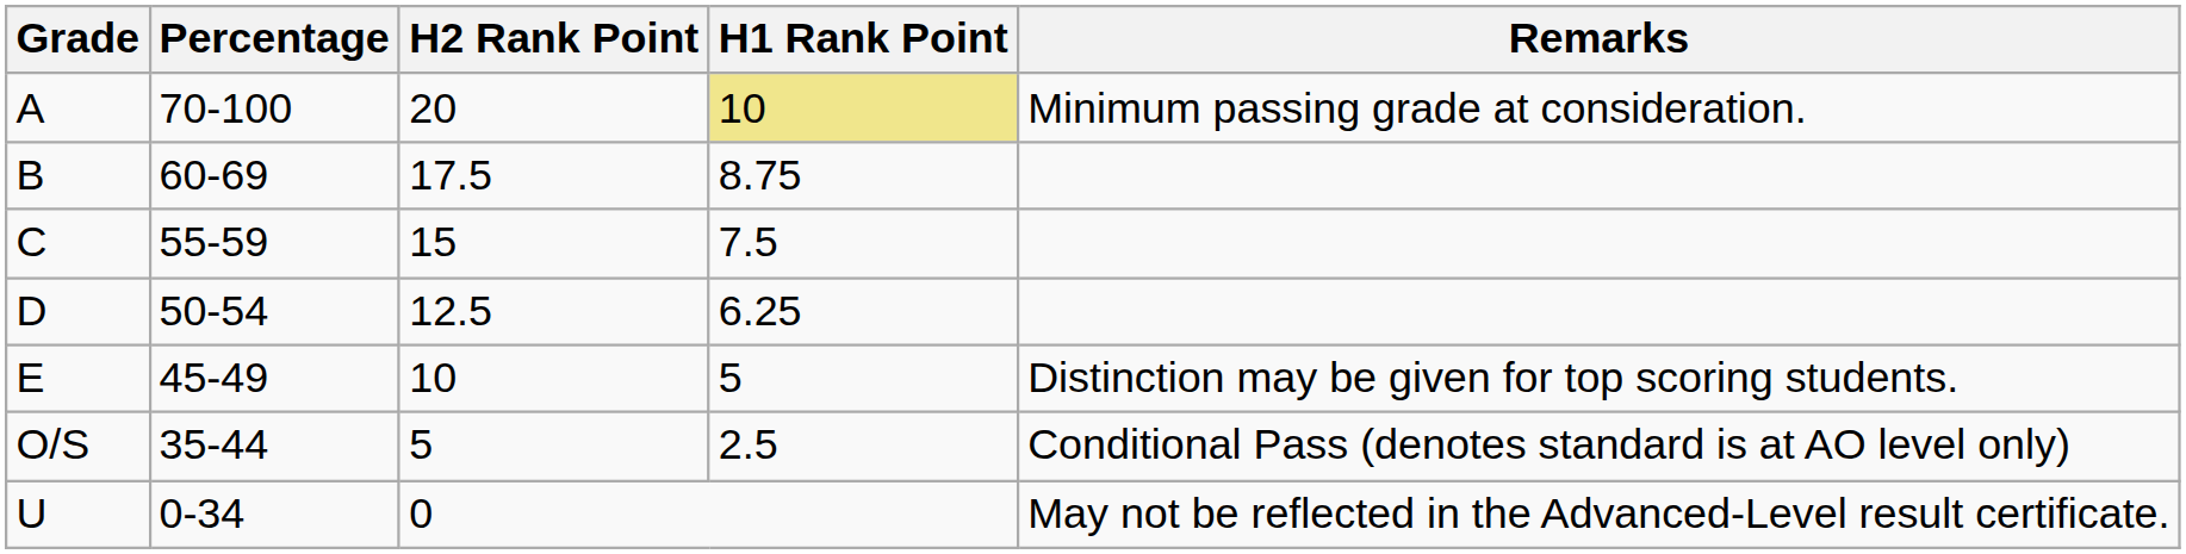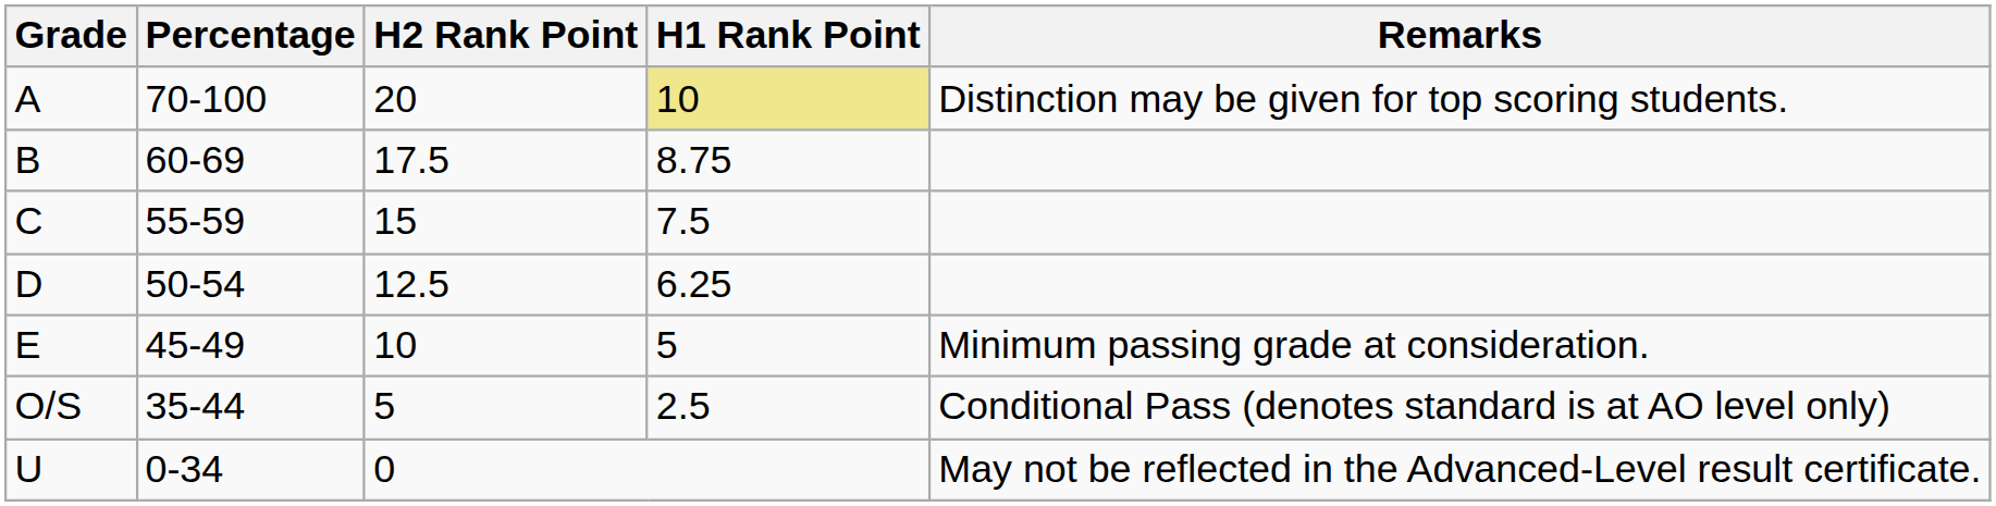 <table class="wikitable">
 <tr>
 <th>Grade</th>
 <th>Percentage</th>
 <th>H2 Rank Point</th>
 <th>H1 Rank Point</th>
 <th>Remarks</th>
 </tr>
 <tr>
 <td>A</td>
 <td>70-100</td>
 <td>20</td>
 <td style="background: khaki;">10</td>
-<td>Minimum passing grade at consideration.</td>
+<td>Distinction may be given for top scoring students.</td>
 </tr>
 <tr>
 <td>B</td>
 <td>60-69</td>
 <td>17.5</td>
 <td>8.75</td>
 <td></td>
 </tr>
 <tr>
 <td>C</td>
 <td>55-59</td>
 <td>15</td>
 <td>7.5</td>
 <td></td>
 </tr>
 <tr>
 <td>D</td>
 <td>50-54</td>
 <td>12.5</td>
 <td>6.25</td>
 <td></td>
 </tr>
 <tr>
 <td>E</td>
 <td>45-49</td>
 <td>10</td>
 <td>5</td>
-<td>Distinction may be given for top scoring students.</td>
+<td>Minimum passing grade at consideration.</td>
 </tr>
 <tr>
 <td>O/S</td>
 <td>35-44</td>
 <td>5</td>
 <td>2.5</td>
 <td>Conditional Pass (denotes standard is at AO level only)</td>
 </tr>
 <tr>
 <td>U</td>
 <td>0-34</td>
 <td colspan=2>0</td>
 <td>May not be reflected in the Advanced-Level result certificate.</td>
 </tr>
 </table>
